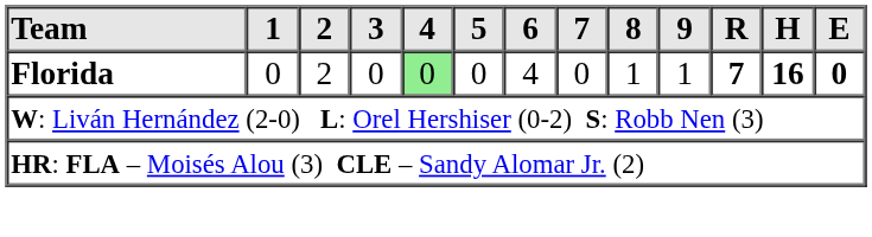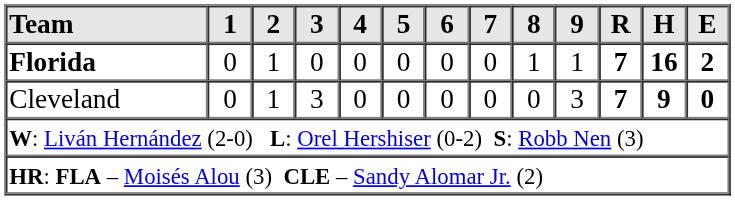 <table border=1 cellspacing=0 width=425 style="margin-left:3em;">
 <tr style="text-align:center; background-color:#e6e6e6;">
 <th align=left width=28%>Team</th>
 <th width=6%>1</th>
 <th width=6%>2</th>
 <th width=6%>3</th>
 <th width=6%>4</th>
 <th width=6%>5</th>
 <th width=6%>6</th>
 <th width=6%>7</th>
 <th width=6%>8</th>
 <th width=6%>9</th>
 <th width=6%>R</th>
 <th width=6%>H</th>
 <th width=6%>E</th>
 </tr>
 <tr style="text-align:center;">
 <td align=left><strong>Florida</strong></td>
 <td>0</td>
-<td>2</td>
+<td>1</td>
 <td>0</td>
-<td style="background: lightgreen;">0</td>
 <td>0</td>
-<td>4</td>
+<td>0</td>
+<td>0</td>
 <td>0</td>
 <td>1</td>
 <td>1</td>
 <td><strong>7</strong></td>
 <td><strong>16</strong></td>
+<td><strong>2</strong></td>
+</tr>
+<tr style="text-align:center;">
+<td align=left>Cleveland</td>
+<td>0</td>
+<td>1</td>
+<td>3</td>
+<td>0</td>
+<td>0</td>
+<td>0</td>
+<td>0</td>
+<td>0</td>
+<td>3</td>
+<td><strong>7</strong></td>
+<td><strong>9</strong></td>
 <td><strong>0</strong></td>
 </tr>
 <tr style="text-align:left;">
 <td colspan=13><small><strong>W</strong>: <a href='#'>Liván Hernández</a> (2-0)   <strong>L</strong>: <a href='#'>Orel Hershiser</a> (0-2)  <strong>S</strong>: <a href='#'>Robb Nen</a> (3)</small></td>
 </tr>
 <tr style="text-align:left;">
 <td colspan=13><small><strong>HR</strong>: <strong>FLA</strong> – <a href='#'>Moisés Alou</a> (3)  <strong>CLE</strong> – <a href='#'>Sandy Alomar Jr.</a> (2)</small></td>
 </tr>
 </table>
